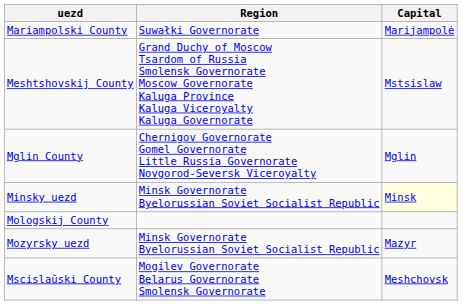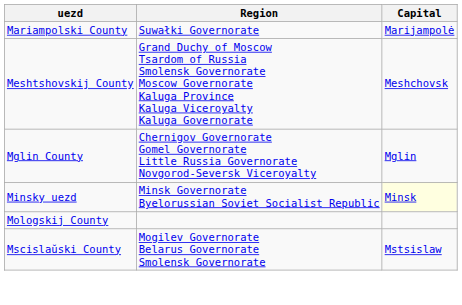 <table class="wikitable sortable">
 <tr>
 <th>uezd</th>
 <th>Region</th>
 <th>Capital</th>
 </tr>
 <tr>
 <td><a href='#'>Mariampolski County</a></td>
 <td><a href='#'>Suwałki Governorate</a></td>
 <td><a href='#'>Marijampolė</a></td>
 </tr>
 <tr>
 <td><a href='#'>Meshtshovskij County</a></td>
 <td><a href='#'>Grand Duchy of Moscow</a><br><a href='#'>Tsardom of Russia</a><br><a href='#'>Smolensk Governorate</a><br><a href='#'>Moscow Governorate</a><br><a href='#'>Kaluga Province</a><br><a href='#'>Kaluga Viceroyalty</a><br><a href='#'>Kaluga Governorate</a></td>
-<td><a href='#'>Mstsislaw</a></td>
+<td><a href='#'>Meshchovsk</a></td>
 </tr>
 <tr>
 <td><a href='#'>Mglin County</a></td>
 <td><a href='#'>Chernigov Governorate</a><br><a href='#'>Gomel Governorate</a><br><a href='#'>Little Russia Governorate</a><br><a href='#'>Novgorod-Seversk Viceroyalty</a></td>
 <td><a href='#'>Mglin</a></td>
 </tr>
 <tr>
 <td><a href='#'>Minsky uezd</a></td>
 <td><a href='#'>Minsk Governorate</a><br><a href='#'>Byelorussian Soviet Socialist Republic</a></td>
 <td style="background: lightyellow;"><a href='#'>Minsk</a></td>
 </tr>
 <tr>
 <td><a href='#'>Mologskij County</a></td>
 <td></td>
 <td></td>
 </tr>
 <tr>
-<td><a href='#'>Mozyrsky uezd</a></td>
-<td><a href='#'>Minsk Governorate</a><br><a href='#'>Byelorussian Soviet Socialist Republic</a></td>
-<td><a href='#'>Mazyr</a></td>
-</tr>
-<tr>
 <td><a href='#'>Mscislaŭski County</a></td>
 <td><a href='#'>Mogilev Governorate</a><br><a href='#'>Belarus Governorate</a><br><a href='#'>Smolensk Governorate</a></td>
-<td><a href='#'>Meshchovsk</a></td>
+<td><a href='#'>Mstsislaw</a></td>
 </tr>
 </table>
